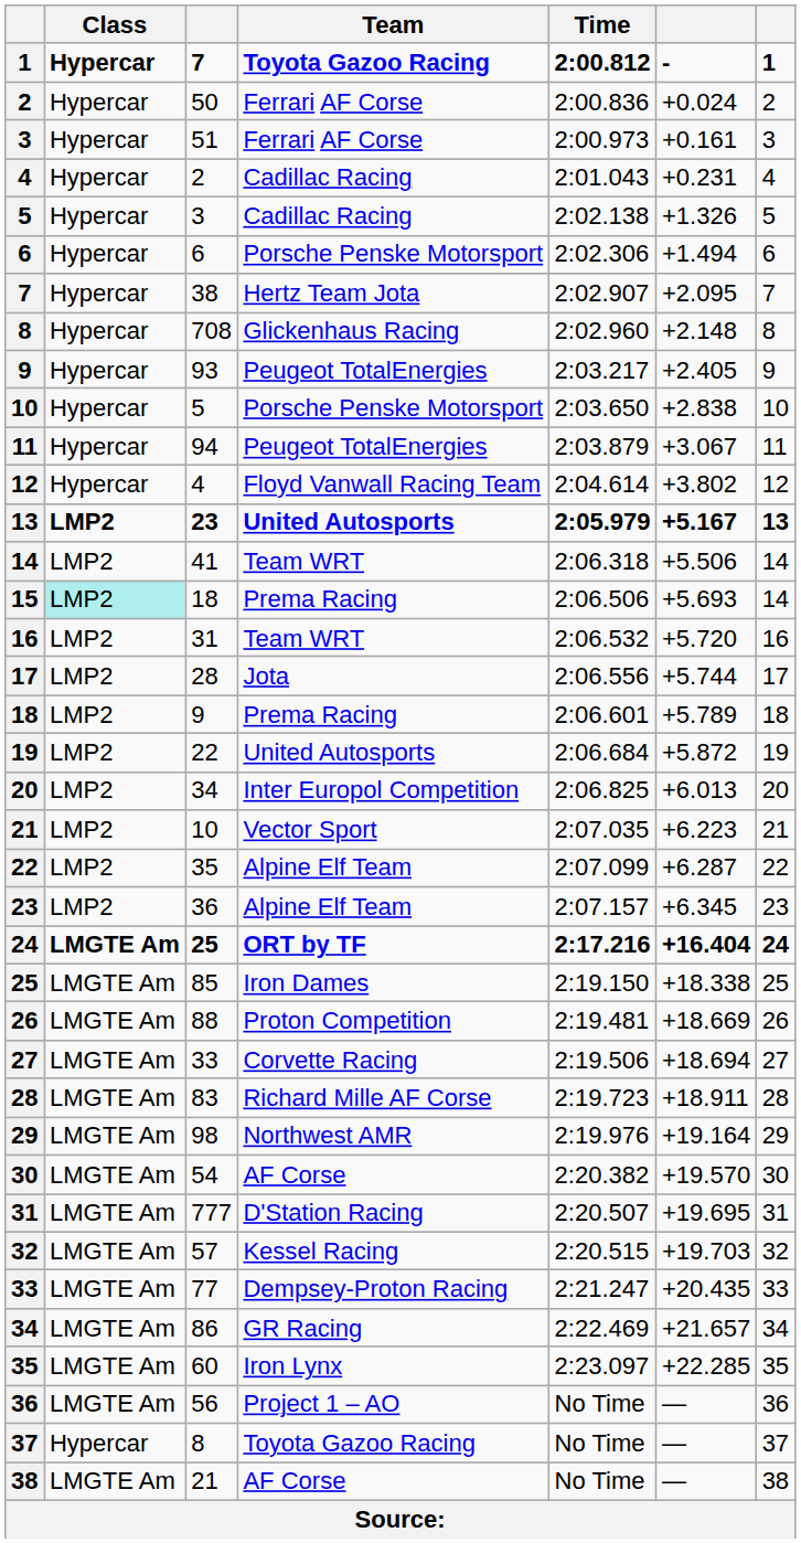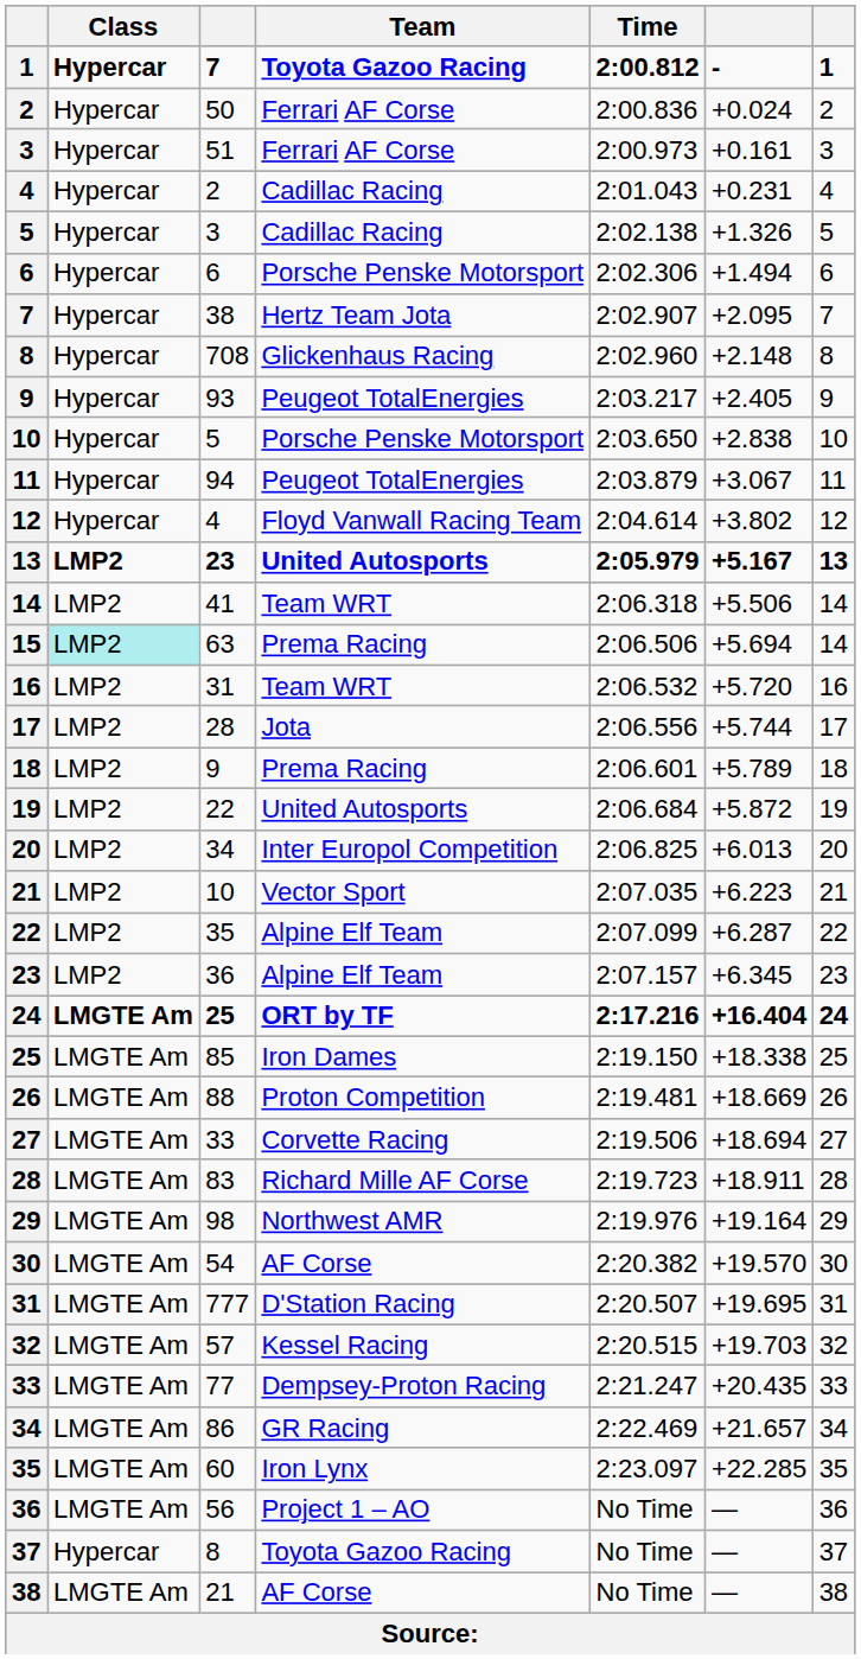 <table class="wikitable" style="font-size:85%;">
 <tr>
 <th></th>
 <th>Class</th>
 <th></th>
 <th>Team</th>
 <th>Time</th>
 <th></th>
 <th></th>
 </tr>
 <tr style="font-weight:bold">
 <th>1</th>
 <td>Hypercar</td>
 <td>7</td>
 <td> <a href='#'>Toyota Gazoo Racing</a></td>
 <td>2:00.812</td>
 <td>-</td>
 <td>1</td>
 </tr>
 <tr>
 <th>2</th>
 <td>Hypercar</td>
 <td>50</td>
 <td> <a href='#'>Ferrari</a> <a href='#'>AF Corse</a></td>
 <td>2:00.836</td>
 <td>+0.024</td>
 <td>2</td>
 </tr>
 <tr>
 <th>3</th>
 <td>Hypercar</td>
 <td>51</td>
 <td> <a href='#'>Ferrari</a> <a href='#'>AF Corse</a></td>
 <td>2:00.973</td>
 <td>+0.161</td>
 <td>3</td>
 </tr>
 <tr>
 <th>4</th>
 <td>Hypercar</td>
 <td>2</td>
 <td> <a href='#'>Cadillac Racing</a></td>
 <td>2:01.043</td>
 <td>+0.231</td>
 <td>4</td>
 </tr>
 <tr>
 <th>5</th>
 <td>Hypercar</td>
 <td>3</td>
 <td> <a href='#'>Cadillac Racing</a></td>
 <td>2:02.138</td>
 <td>+1.326</td>
 <td>5</td>
 </tr>
 <tr>
 <th>6</th>
 <td>Hypercar</td>
 <td>6</td>
 <td> <a href='#'>Porsche Penske Motorsport</a></td>
 <td>2:02.306</td>
 <td>+1.494</td>
 <td>6</td>
 </tr>
 <tr>
 <th>7</th>
 <td>Hypercar</td>
 <td>38</td>
 <td> <a href='#'>Hertz Team Jota</a></td>
 <td>2:02.907</td>
 <td>+2.095</td>
 <td>7</td>
 </tr>
 <tr>
 <th>8</th>
 <td>Hypercar</td>
 <td>708</td>
 <td> <a href='#'>Glickenhaus Racing</a></td>
 <td>2:02.960</td>
 <td>+2.148</td>
 <td>8</td>
 </tr>
 <tr>
 <th>9</th>
 <td>Hypercar</td>
 <td>93</td>
 <td> <a href='#'>Peugeot TotalEnergies</a></td>
 <td>2:03.217</td>
 <td>+2.405</td>
 <td>9</td>
 </tr>
 <tr>
 <th>10</th>
 <td>Hypercar</td>
 <td>5</td>
 <td> <a href='#'>Porsche Penske Motorsport</a></td>
 <td>2:03.650</td>
 <td>+2.838</td>
 <td>10</td>
 </tr>
 <tr>
 <th>11</th>
 <td>Hypercar</td>
 <td>94</td>
 <td> <a href='#'>Peugeot TotalEnergies</a></td>
 <td>2:03.879</td>
 <td>+3.067</td>
 <td>11</td>
 </tr>
 <tr>
 <th>12</th>
 <td>Hypercar</td>
 <td>4</td>
 <td> <a href='#'>Floyd Vanwall Racing Team</a></td>
 <td>2:04.614</td>
 <td>+3.802</td>
 <td>12</td>
 </tr>
 <tr style="font-weight:bold">
 <th>13</th>
 <td>LMP2</td>
 <td>23</td>
 <td> <a href='#'>United Autosports</a></td>
 <td>2:05.979</td>
 <td>+5.167</td>
 <td>13</td>
 </tr>
 <tr>
 <th>14</th>
 <td>LMP2</td>
 <td>41</td>
 <td> <a href='#'>Team WRT</a></td>
 <td>2:06.318</td>
 <td>+5.506</td>
 <td>14</td>
 </tr>
 <tr>
 <th>15</th>
 <td style="background: paleturquoise;">LMP2</td>
-<td>18</td>
+<td>63</td>
 <td> <a href='#'>Prema Racing</a></td>
 <td>2:06.506</td>
-<td>+5.693</td>
+<td>+5.694</td>
 <td>14</td>
 </tr>
 <tr>
 <th>16</th>
 <td>LMP2</td>
 <td>31</td>
 <td> <a href='#'>Team WRT</a></td>
 <td>2:06.532</td>
 <td>+5.720</td>
 <td>16</td>
 </tr>
 <tr>
 <th>17</th>
 <td>LMP2</td>
 <td>28</td>
 <td> <a href='#'>Jota</a></td>
 <td>2:06.556</td>
 <td>+5.744</td>
 <td>17</td>
 </tr>
 <tr>
 <th>18</th>
 <td>LMP2</td>
 <td>9</td>
 <td> <a href='#'>Prema Racing</a></td>
 <td>2:06.601</td>
 <td>+5.789</td>
 <td>18</td>
 </tr>
 <tr>
 <th>19</th>
 <td>LMP2</td>
 <td>22</td>
 <td> <a href='#'>United Autosports</a></td>
 <td>2:06.684</td>
 <td>+5.872</td>
 <td>19</td>
 </tr>
 <tr>
 <th>20</th>
 <td>LMP2</td>
 <td>34</td>
 <td> <a href='#'>Inter Europol Competition</a></td>
 <td>2:06.825</td>
 <td>+6.013</td>
 <td>20</td>
 </tr>
 <tr>
 <th>21</th>
 <td>LMP2</td>
 <td>10</td>
 <td> <a href='#'>Vector Sport</a></td>
 <td>2:07.035</td>
 <td>+6.223</td>
 <td>21</td>
 </tr>
 <tr>
 <th>22</th>
 <td>LMP2</td>
 <td>35</td>
 <td> <a href='#'>Alpine Elf Team</a></td>
 <td>2:07.099</td>
 <td>+6.287</td>
 <td>22</td>
 </tr>
 <tr>
 <th>23</th>
 <td>LMP2</td>
 <td>36</td>
 <td> <a href='#'>Alpine Elf Team</a></td>
 <td>2:07.157</td>
 <td>+6.345</td>
 <td>23</td>
 </tr>
 <tr style="font-weight:bold">
 <th>24</th>
 <td>LMGTE Am</td>
 <td>25</td>
 <td> <a href='#'>ORT by TF</a></td>
 <td>2:17.216</td>
 <td>+16.404</td>
 <td>24</td>
 </tr>
 <tr>
 <th>25</th>
 <td>LMGTE Am</td>
 <td>85</td>
 <td> <a href='#'>Iron Dames</a></td>
 <td>2:19.150</td>
 <td>+18.338</td>
 <td>25</td>
 </tr>
 <tr>
 <th>26</th>
 <td>LMGTE Am</td>
 <td>88</td>
 <td> <a href='#'>Proton Competition</a></td>
 <td>2:19.481</td>
 <td>+18.669</td>
 <td>26</td>
 </tr>
 <tr>
 <th>27</th>
 <td>LMGTE Am</td>
 <td>33</td>
 <td> <a href='#'>Corvette Racing</a></td>
 <td>2:19.506</td>
 <td>+18.694</td>
 <td>27</td>
 </tr>
 <tr>
 <th>28</th>
 <td>LMGTE Am</td>
 <td>83</td>
 <td> <a href='#'>Richard Mille AF Corse</a></td>
 <td>2:19.723</td>
 <td>+18.911</td>
 <td>28</td>
 </tr>
 <tr>
 <th>29</th>
 <td>LMGTE Am</td>
 <td>98</td>
 <td> <a href='#'>Northwest AMR</a></td>
 <td>2:19.976</td>
 <td>+19.164</td>
 <td>29</td>
 </tr>
 <tr>
 <th>30</th>
 <td>LMGTE Am</td>
 <td>54</td>
 <td> <a href='#'>AF Corse</a></td>
 <td>2:20.382</td>
 <td>+19.570</td>
 <td>30</td>
 </tr>
 <tr>
 <th>31</th>
 <td>LMGTE Am</td>
 <td>777</td>
 <td> <a href='#'>D'Station Racing</a></td>
 <td>2:20.507</td>
 <td>+19.695</td>
 <td>31</td>
 </tr>
 <tr>
 <th>32</th>
 <td>LMGTE Am</td>
 <td>57</td>
 <td> <a href='#'>Kessel Racing</a></td>
 <td>2:20.515</td>
 <td>+19.703</td>
 <td>32</td>
 </tr>
 <tr>
 <th>33</th>
 <td>LMGTE Am</td>
 <td>77</td>
 <td> <a href='#'>Dempsey-Proton Racing</a></td>
 <td>2:21.247</td>
 <td>+20.435</td>
 <td>33</td>
 </tr>
 <tr>
 <th>34</th>
 <td>LMGTE Am</td>
 <td>86</td>
 <td> <a href='#'>GR Racing</a></td>
 <td>2:22.469</td>
 <td>+21.657</td>
 <td>34</td>
 </tr>
 <tr>
 <th>35</th>
 <td>LMGTE Am</td>
 <td>60</td>
 <td> <a href='#'>Iron Lynx</a></td>
 <td>2:23.097</td>
 <td>+22.285</td>
 <td>35</td>
 </tr>
 <tr>
 <th>36</th>
 <td>LMGTE Am</td>
 <td>56</td>
 <td> <a href='#'>Project 1 – AO</a></td>
 <td>No Time</td>
 <td>—</td>
 <td>36</td>
 </tr>
 <tr>
 <th>37</th>
 <td>Hypercar</td>
 <td>8</td>
 <td> <a href='#'>Toyota Gazoo Racing</a></td>
 <td>No Time</td>
 <td>—</td>
 <td>37</td>
 </tr>
 <tr>
 <th>38</th>
 <td>LMGTE Am</td>
 <td>21</td>
 <td> <a href='#'>AF Corse</a></td>
 <td>No Time</td>
 <td>—</td>
 <td>38</td>
 </tr>
 <tr>
 <th colspan="7">Source:</th>
 </tr>
 </table>
